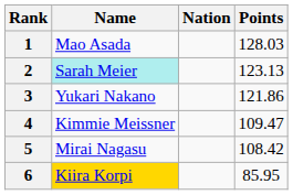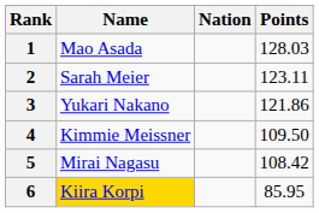 <table class="wikitable sortable">
 <tr>
 <th>Rank</th>
 <th>Name</th>
 <th>Nation</th>
 <th>Points</th>
 </tr>
 <tr>
 <th>1</th>
 <td><a href='#'>Mao Asada</a></td>
 <td></td>
 <td align="center">128.03</td>
 </tr>
 <tr>
 <th>2</th>
-<td style="background: paleturquoise;"><a href='#'>Sarah Meier</a></td>
+<td><a href='#'>Sarah Meier</a></td>
 <td></td>
-<td align="center">123.13</td>
+<td align="center">123.11</td>
 </tr>
 <tr>
 <th>3</th>
 <td><a href='#'>Yukari Nakano</a></td>
 <td></td>
 <td align="center">121.86</td>
 </tr>
 <tr>
 <th>4</th>
 <td><a href='#'>Kimmie Meissner</a></td>
 <td></td>
-<td align="center">109.47</td>
+<td align="center">109.50</td>
 </tr>
 <tr>
 <th>5</th>
 <td><a href='#'>Mirai Nagasu</a></td>
 <td></td>
 <td align="center">108.42</td>
 </tr>
 <tr>
 <th>6</th>
 <td style="background: gold;"><a href='#'>Kiira Korpi</a></td>
 <td></td>
 <td align="center">85.95</td>
 </tr>
 </table>
